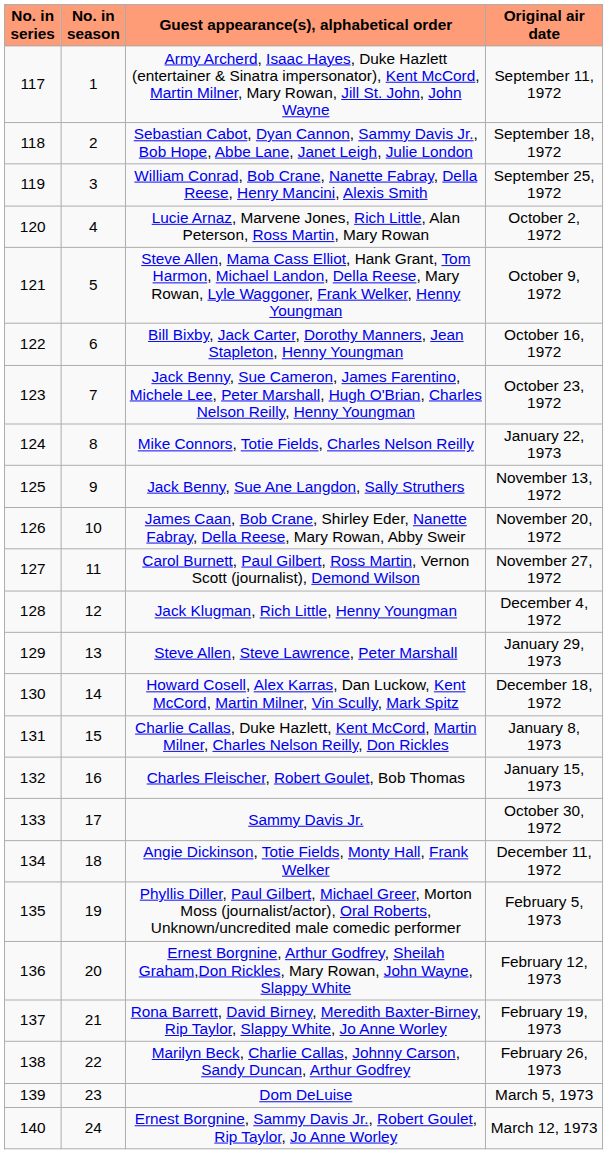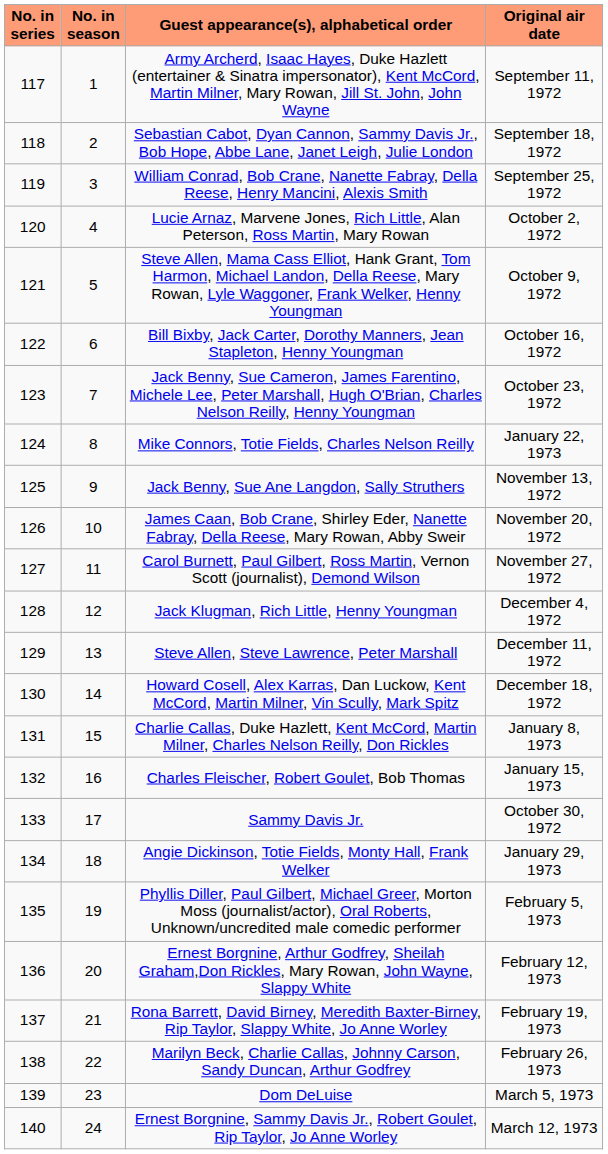 <table class="wikitable" border="1" style="width:100%; text-align: center;">
 <tr>
 <th style="background-color: #FF9C78" width="1%"><abbr>No.</abbr> in<br>series</th>
 <th style="background-color: #FF9C78" width="1%"><abbr>No.</abbr> in<br>season</th>
 <th style="background-color: #FF9C78" width="33%">Guest appearance(s), alphabetical order</th>
 <th style="background-color: #FF9C78" width="7%">Original air date</th>
 </tr>
 <tr>
 <td>117</td>
 <td>1</td>
 <td><a href='#'>Army Archerd</a>, <a href='#'>Isaac Hayes</a>, Duke Hazlett (entertainer & Sinatra impersonator),  <a href='#'>Kent McCord</a>, <a href='#'>Martin Milner</a>, Mary Rowan, <a href='#'>Jill St. John</a>, <a href='#'>John Wayne</a></td>
 <td>September 11, 1972</td>
 </tr>
 <tr>
 <td>118</td>
 <td>2</td>
 <td><a href='#'>Sebastian Cabot</a>, <a href='#'>Dyan Cannon</a>, <a href='#'>Sammy Davis Jr.</a>, <a href='#'>Bob Hope</a>, <a href='#'>Abbe Lane</a>, <a href='#'>Janet Leigh</a>, <a href='#'>Julie London</a></td>
 <td>September 18, 1972</td>
 </tr>
 <tr>
 <td>119</td>
 <td>3</td>
 <td><a href='#'>William Conrad</a>, <a href='#'>Bob Crane</a>, <a href='#'>Nanette Fabray</a>, <a href='#'>Della Reese</a>, <a href='#'>Henry Mancini</a>, <a href='#'>Alexis Smith</a></td>
 <td>September 25, 1972</td>
 </tr>
 <tr>
 <td>120</td>
 <td>4</td>
 <td><a href='#'>Lucie Arnaz</a>, Marvene Jones, <a href='#'>Rich Little</a>, Alan Peterson, <a href='#'>Ross Martin</a>, Mary Rowan</td>
 <td>October 2, 1972</td>
 </tr>
 <tr>
 <td>121</td>
 <td>5</td>
 <td><a href='#'>Steve Allen</a>, <a href='#'>Mama Cass Elliot</a>, Hank Grant, <a href='#'>Tom Harmon</a>, <a href='#'>Michael Landon</a>, <a href='#'>Della Reese</a>, Mary Rowan, <a href='#'>Lyle Waggoner</a>, <a href='#'>Frank Welker</a>, <a href='#'>Henny Youngman</a></td>
 <td>October 9, 1972</td>
 </tr>
 <tr>
 <td>122</td>
 <td>6</td>
 <td><a href='#'>Bill Bixby</a>, <a href='#'>Jack Carter</a>, <a href='#'>Dorothy Manners</a>, <a href='#'>Jean Stapleton</a>, <a href='#'>Henny Youngman</a></td>
 <td>October 16, 1972</td>
 </tr>
 <tr>
 <td>123</td>
 <td>7</td>
 <td><a href='#'>Jack Benny</a>, <a href='#'>Sue Cameron</a>, <a href='#'>James Farentino</a>, <a href='#'>Michele Lee</a>, <a href='#'>Peter Marshall</a>, <a href='#'>Hugh O'Brian</a>, <a href='#'>Charles Nelson Reilly</a>, <a href='#'>Henny Youngman</a></td>
 <td>October 23, 1972</td>
 </tr>
 <tr>
 <td>124</td>
 <td>8</td>
 <td><a href='#'>Mike Connors</a>, <a href='#'>Totie Fields</a>, <a href='#'>Charles Nelson Reilly</a></td>
 <td>January 22, 1973</td>
 </tr>
 <tr>
 <td>125</td>
 <td>9</td>
 <td><a href='#'>Jack Benny</a>, <a href='#'>Sue Ane Langdon</a>, <a href='#'>Sally Struthers</a></td>
 <td>November 13, 1972</td>
 </tr>
 <tr>
 <td>126</td>
 <td>10</td>
 <td><a href='#'>James Caan</a>, <a href='#'>Bob Crane</a>, Shirley Eder, <a href='#'>Nanette Fabray</a>, <a href='#'>Della Reese</a>, Mary Rowan, Abby Sweir</td>
 <td>November 20, 1972</td>
 </tr>
 <tr>
 <td>127</td>
 <td>11</td>
 <td><a href='#'>Carol Burnett</a>,    <a href='#'>Paul Gilbert</a>, <a href='#'>Ross Martin</a>, Vernon Scott (journalist), <a href='#'>Demond Wilson</a></td>
 <td>November 27, 1972</td>
 </tr>
 <tr>
 <td>128</td>
 <td>12</td>
 <td><a href='#'>Jack Klugman</a>, <a href='#'>Rich Little</a>, <a href='#'>Henny Youngman</a></td>
 <td>December 4, 1972</td>
 </tr>
 <tr>
 <td>129</td>
 <td>13</td>
 <td><a href='#'>Steve Allen</a>, <a href='#'>Steve Lawrence</a>, <a href='#'>Peter Marshall</a></td>
-<td>January 29, 1973</td>
+<td>December 11, 1972</td>
 </tr>
 <tr>
 <td>130</td>
 <td>14</td>
 <td><a href='#'>Howard Cosell</a>,  <a href='#'>Alex Karras</a>, Dan Luckow, <a href='#'>Kent McCord</a>, <a href='#'>Martin Milner</a>, <a href='#'>Vin Scully</a>, <a href='#'>Mark Spitz</a></td>
 <td>December 18, 1972</td>
 </tr>
 <tr>
 <td>131</td>
 <td>15</td>
 <td><a href='#'>Charlie Callas</a>, Duke Hazlett, <a href='#'>Kent McCord</a>, <a href='#'>Martin Milner</a>, <a href='#'>Charles Nelson Reilly</a>, <a href='#'>Don Rickles</a></td>
 <td>January 8, 1973</td>
 </tr>
 <tr>
 <td>132</td>
 <td>16</td>
 <td><a href='#'>Charles Fleischer</a>, <a href='#'>Robert Goulet</a>, Bob Thomas</td>
 <td>January 15, 1973</td>
 </tr>
 <tr>
 <td>133</td>
 <td>17</td>
 <td><a href='#'>Sammy Davis Jr.</a></td>
 <td>October 30, 1972</td>
 </tr>
 <tr>
 <td>134</td>
 <td>18</td>
 <td><a href='#'>Angie Dickinson</a>, <a href='#'>Totie Fields</a>, <a href='#'>Monty Hall</a>, <a href='#'>Frank Welker</a></td>
-<td>December 11, 1972</td>
+<td>January 29, 1973</td>
 </tr>
 <tr>
 <td>135</td>
 <td>19</td>
 <td><a href='#'>Phyllis Diller</a>, <a href='#'>Paul Gilbert</a>, <a href='#'>Michael Greer</a>, Morton Moss (journalist/actor), <a href='#'>Oral Roberts</a>,  Unknown/uncredited male comedic performer</td>
 <td>February 5, 1973</td>
 </tr>
 <tr>
 <td>136</td>
 <td>20</td>
 <td><a href='#'>Ernest Borgnine</a>, <a href='#'>Arthur Godfrey</a>, <a href='#'>Sheilah Graham</a>,<a href='#'>Don Rickles</a>, Mary Rowan, <a href='#'>John Wayne</a>, <a href='#'>Slappy White</a></td>
 <td>February 12, 1973</td>
 </tr>
 <tr>
 <td>137</td>
 <td>21</td>
 <td><a href='#'>Rona Barrett</a>,  <a href='#'>David Birney</a>, <a href='#'>Meredith Baxter-Birney</a>, <a href='#'>Rip Taylor</a>, <a href='#'>Slappy White</a>, <a href='#'>Jo Anne Worley</a></td>
 <td>February 19, 1973</td>
 </tr>
 <tr>
 <td>138</td>
 <td>22</td>
 <td><a href='#'>Marilyn Beck</a>,   <a href='#'>Charlie Callas</a>, <a href='#'>Johnny Carson</a>, <a href='#'>Sandy Duncan</a>, <a href='#'>Arthur Godfrey</a></td>
 <td>February 26, 1973</td>
 </tr>
 <tr>
 <td>139</td>
 <td>23</td>
 <td><a href='#'>Dom DeLuise</a></td>
 <td>March 5, 1973</td>
 </tr>
 <tr>
 <td>140</td>
 <td>24</td>
 <td><a href='#'>Ernest Borgnine</a>, <a href='#'>Sammy Davis Jr.</a>, <a href='#'>Robert Goulet</a>, <a href='#'>Rip Taylor</a>, <a href='#'>Jo Anne Worley</a></td>
 <td>March 12, 1973</td>
 </tr>
 </table>
